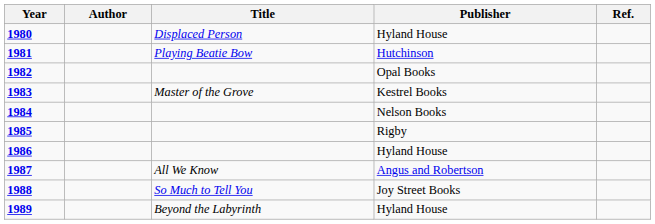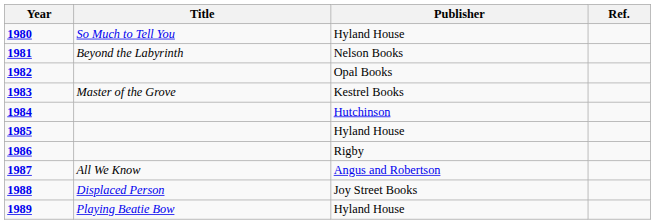 <table class="wikitable sortable mw-collapsible" width="95%">
 <tr>
 <th>Year</th>
-<th>Author</th>
 <th>Title</th>
 <th>Publisher</th>
 <th>Ref.</th>
 </tr>
 <tr>
 <td><strong><a href='#'>1980</a></strong></td>
-<td></td>
-<td><em><a href='#'>Displaced Person</a></em></td>
+<td><em><a href='#'>So Much to Tell You</a></em></td>
 <td>Hyland House</td>
 <td></td>
 </tr>
 <tr>
 <td><strong><a href='#'>1981</a></strong></td>
-<td></td>
-<td><em><a href='#'>Playing Beatie Bow</a></em></td>
-<td><a href='#'>Hutchinson</a></td>
+<td><em>Beyond the Labyrinth</em></td>
+<td>Nelson Books</td>
 <td></td>
 </tr>
 <tr>
 <td><strong><a href='#'>1982</a></strong></td>
-<td></td>
 <td><em></em></td>
 <td>Opal Books</td>
 <td></td>
 </tr>
 <tr>
 <td><strong><a href='#'>1983</a></strong></td>
-<td></td>
 <td><em>Master of the Grove</em></td>
 <td>Kestrel Books</td>
 <td></td>
 </tr>
 <tr>
 <td><strong><a href='#'>1984</a></strong></td>
-<td></td>
 <td><em></em></td>
-<td>Nelson Books</td>
+<td><a href='#'>Hutchinson</a></td>
 <td></td>
 </tr>
 <tr>
 <td><strong><a href='#'>1985</a></strong></td>
+<td><em></em></td>
+<td>Hyland House</td>
 <td></td>
+</tr>
+<tr>
+<td><strong><a href='#'>1986</a></strong></td>
 <td><em></em></td>
 <td>Rigby</td>
 <td></td>
 </tr>
 <tr>
-<td><strong><a href='#'>1986</a></strong></td>
-<td></td>
-<td><em></em></td>
-<td>Hyland House</td>
-<td></td>
-</tr>
-<tr>
 <td><strong><a href='#'>1987</a></strong></td>
-<td></td>
 <td><em>All We Know</em></td>
 <td><a href='#'>Angus and Robertson</a></td>
 <td></td>
 </tr>
 <tr>
 <td><strong><a href='#'>1988</a></strong></td>
-<td></td>
-<td><em><a href='#'>So Much to Tell You</a></em></td>
+<td><em><a href='#'>Displaced Person</a></em></td>
 <td>Joy Street Books</td>
 <td></td>
 </tr>
 <tr>
 <td><strong><a href='#'>1989</a></strong></td>
-<td></td>
-<td><em>Beyond the Labyrinth</em></td>
+<td><em><a href='#'>Playing Beatie Bow</a></em></td>
 <td>Hyland House</td>
 <td></td>
 </tr>
 </table>
